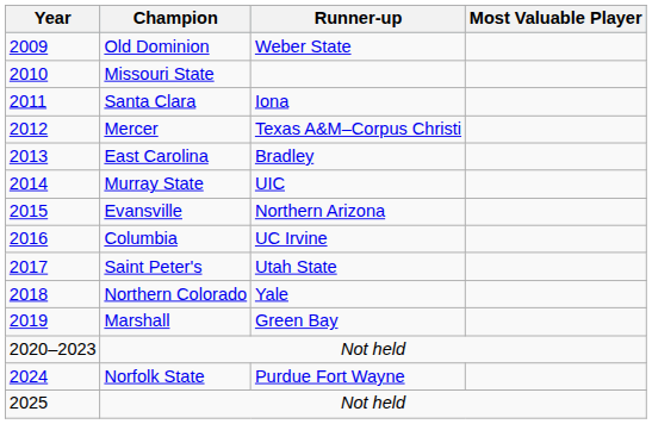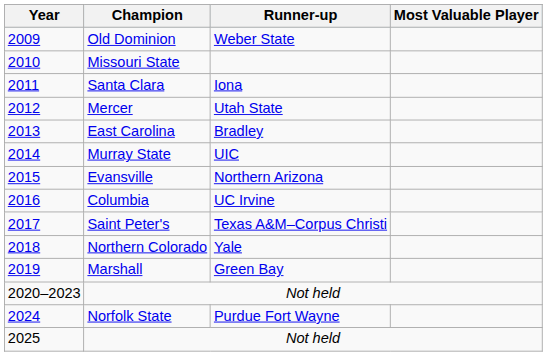 <table class="wikitable sortable">
 <tr style="background: lightblue;">
 <th>Year</th>
 <th>Champion</th>
 <th>Runner-up</th>
 <th>Most Valuable Player</th>
 </tr>
 <tr>
 <td><a href='#'>2009</a></td>
 <td><a href='#'>Old Dominion</a></td>
 <td><a href='#'>Weber State</a></td>
 <td></td>
 </tr>
 <tr>
 <td><a href='#'>2010</a></td>
 <td><a href='#'>Missouri State</a></td>
 <td></td>
 <td></td>
 </tr>
 <tr>
 <td><a href='#'>2011</a></td>
 <td><a href='#'>Santa Clara</a></td>
 <td><a href='#'>Iona</a></td>
 <td></td>
 </tr>
 <tr>
 <td><a href='#'>2012</a></td>
 <td><a href='#'>Mercer</a></td>
-<td><a href='#'>Texas A&M–Corpus Christi</a></td>
+<td><a href='#'>Utah State</a></td>
 <td></td>
 </tr>
 <tr>
 <td><a href='#'>2013</a></td>
 <td><a href='#'>East Carolina</a></td>
 <td><a href='#'>Bradley</a></td>
 <td></td>
 </tr>
 <tr>
 <td><a href='#'>2014</a></td>
 <td><a href='#'>Murray State</a></td>
 <td><a href='#'>UIC</a></td>
 <td></td>
 </tr>
 <tr>
 <td><a href='#'>2015</a></td>
 <td><a href='#'>Evansville</a></td>
 <td><a href='#'>Northern Arizona</a></td>
 <td></td>
 </tr>
 <tr>
 <td><a href='#'>2016</a></td>
 <td><a href='#'>Columbia</a></td>
 <td><a href='#'>UC Irvine</a></td>
 <td></td>
 </tr>
 <tr>
 <td><a href='#'>2017</a></td>
 <td><a href='#'>Saint Peter's</a></td>
-<td><a href='#'>Utah State</a></td>
+<td><a href='#'>Texas A&M–Corpus Christi</a></td>
 <td></td>
 </tr>
 <tr>
 <td><a href='#'>2018</a></td>
 <td><a href='#'>Northern Colorado</a></td>
 <td><a href='#'>Yale</a></td>
 <td></td>
 </tr>
 <tr>
 <td><a href='#'>2019</a></td>
 <td><a href='#'>Marshall</a></td>
 <td><a href='#'>Green Bay</a></td>
 <td></td>
 </tr>
 <tr>
 <td>2020–2023</td>
 <td colspan="4" align="center"><em>Not held</em></td>
 </tr>
 <tr>
 <td><a href='#'>2024</a></td>
 <td><a href='#'>Norfolk State</a></td>
 <td><a href='#'>Purdue Fort Wayne</a></td>
 <td></td>
 </tr>
 <tr>
 <td>2025</td>
 <td colspan="4" align="center"><em>Not held</em></td>
 </tr>
 </table>
